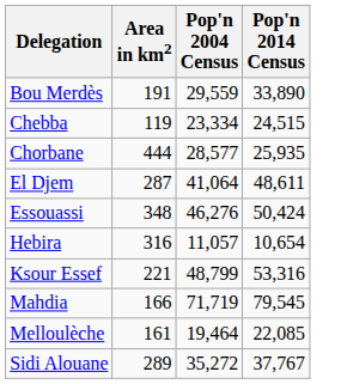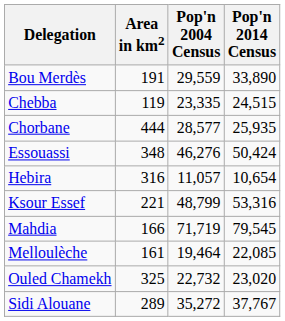 <table class="wikitable">
 <tr>
 <th>Delegation</th>
 <th>Area <br>in km<sup>2</sup></th>
 <th>Pop'n <br>2004<br>Census</th>
 <th>Pop'n <br>2014<br>Census</th>
 </tr>
 <tr>
 <td><a href='#'>Bou Merdès</a></td>
 <td align="right">191</td>
 <td align="right">29,559</td>
 <td align="right">33,890</td>
 </tr>
 <tr>
 <td><a href='#'>Chebba</a></td>
 <td align="right">119</td>
-<td align="right">23,334</td>
+<td align="right">23,335</td>
 <td align="right">24,515</td>
 </tr>
 <tr>
 <td><a href='#'>Chorbane</a></td>
 <td align="right">444</td>
 <td align="right">28,577</td>
 <td align="right">25,935</td>
-</tr>
-<tr>
-<td><a href='#'>El Djem</a></td>
-<td align="right">287</td>
-<td align="right">41,064</td>
-<td align="right">48,611</td>
 </tr>
 <tr>
 <td><a href='#'>Essouassi</a></td>
 <td align="right">348</td>
 <td align="right">46,276</td>
 <td align="right">50,424</td>
 </tr>
 <tr>
 <td><a href='#'>Hebira</a></td>
 <td align="right">316</td>
 <td align="right">11,057</td>
 <td align="right">10,654</td>
 </tr>
 <tr>
 <td><a href='#'>Ksour Essef</a></td>
 <td align="right">221</td>
 <td align="right">48,799</td>
 <td align="right">53,316</td>
 </tr>
 <tr>
 <td><a href='#'>Mahdia</a></td>
 <td align="right">166</td>
 <td align="right">71,719</td>
 <td align="right">79,545</td>
 </tr>
 <tr>
 <td><a href='#'>Melloulèche</a></td>
 <td align="right">161</td>
 <td align="right">19,464</td>
 <td align="right">22,085</td>
 </tr>
 <tr>
+<td><a href='#'>Ouled Chamekh</a></td>
+<td align="right">325</td>
+<td align="right">22,732</td>
+<td align="right">23,020</td>
+</tr>
+<tr>
 <td><a href='#'>Sidi Alouane</a></td>
 <td align="right">289</td>
 <td align="right">35,272</td>
 <td align="right">37,767</td>
 </tr>
 </table>
